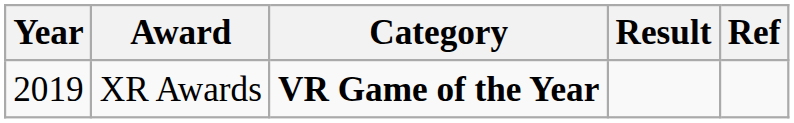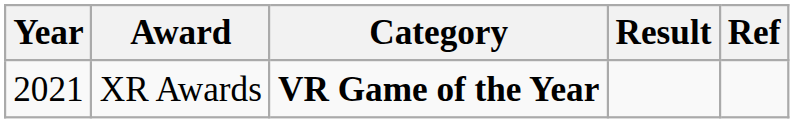 <table class="wikitable sortable">
 <tr>
 <th>Year</th>
 <th>Award</th>
 <th>Category</th>
 <th>Result</th>
 <th>Ref</th>
 </tr>
 <tr>
-<td style="text-align:center;">2019</td>
+<td style="text-align:center;">2021</td>
 <td>XR Awards</td>
 <td><strong>VR Game of the Year</strong></td>
 <td></td>
 <td style="text-align:center;"></td>
 </tr>
 </table>
